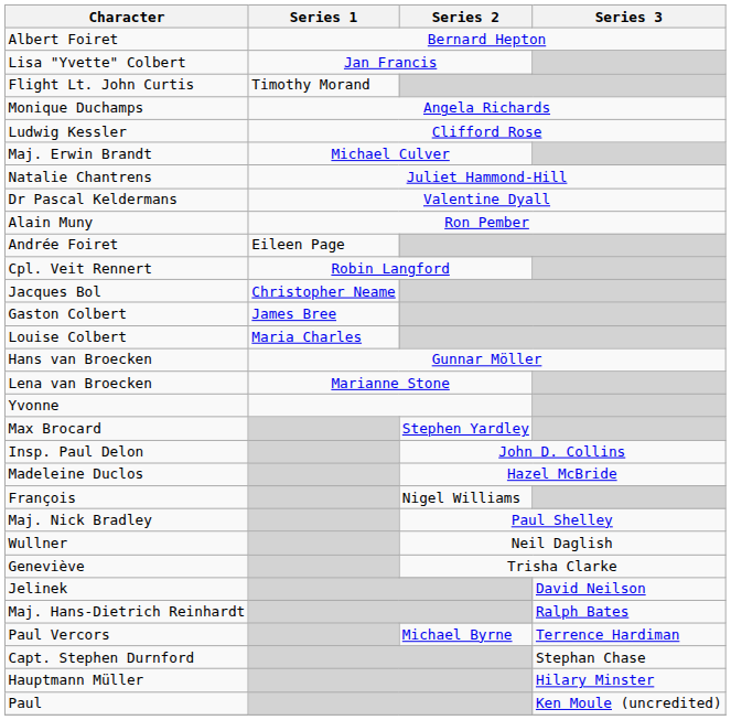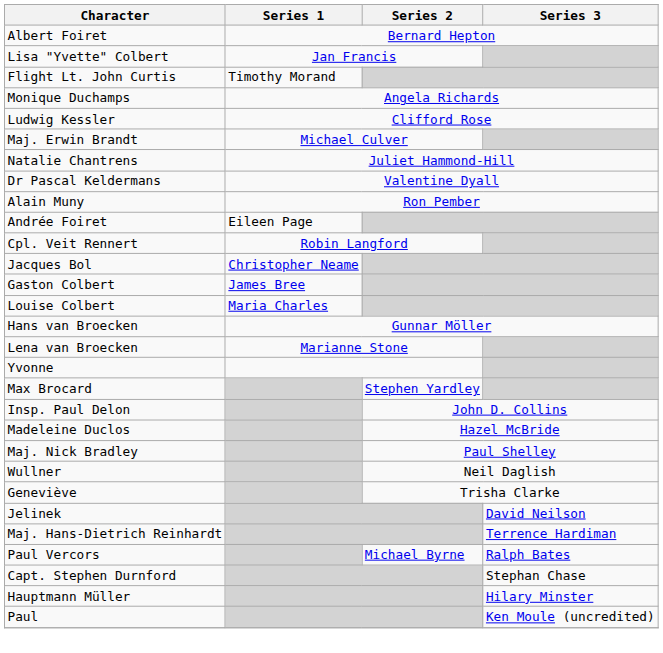 <table class="wikitable">
 <tr>
 <th>Character</th>
 <th>Series 1</th>
 <th>Series 2</th>
 <th>Series 3</th>
 </tr>
 <tr>
 <td>Albert Foiret</td>
 <td colspan="3" style="text-align:center;"><a href='#'>Bernard Hepton</a></td>
 </tr>
 <tr>
 <td>Lisa "Yvette" Colbert</td>
 <td colspan="2" style="text-align:center;"><a href='#'>Jan Francis</a></td>
 <td bgcolor=lightgray></td>
 </tr>
 <tr>
 <td>Flight Lt. John Curtis</td>
 <td>Timothy Morand</td>
 <td colspan="2" bgcolor=lightgray></td>
 </tr>
 <tr>
 <td>Monique Duchamps</td>
 <td colspan="3" style="text-align:center;"><a href='#'>Angela Richards</a></td>
 </tr>
 <tr>
 <td>Ludwig Kessler</td>
 <td colspan="3" style="text-align:center;"><a href='#'>Clifford Rose</a></td>
 </tr>
 <tr>
 <td>Maj. Erwin Brandt</td>
 <td colspan="2" style="text-align:center;"><a href='#'>Michael Culver</a></td>
 <td bgcolor=lightgray></td>
 </tr>
 <tr>
 <td>Natalie Chantrens</td>
 <td colspan="3" style="text-align:center;"><a href='#'>Juliet Hammond-Hill</a></td>
 </tr>
 <tr>
 <td>Dr Pascal Keldermans</td>
 <td colspan="3" style="text-align:center;"><a href='#'>Valentine Dyall</a></td>
 </tr>
 <tr>
 <td>Alain Muny</td>
 <td colspan="3" style="text-align:center;"><a href='#'>Ron Pember</a></td>
 </tr>
 <tr>
 <td>Andrée Foiret</td>
 <td>Eileen Page</td>
 <td colspan="2" bgcolor=lightgray></td>
 </tr>
 <tr>
 <td>Cpl. Veit Rennert</td>
 <td colspan="2" style="text-align:center;"><a href='#'>Robin Langford</a></td>
 <td bgcolor=lightgray></td>
 </tr>
 <tr>
 <td>Jacques Bol</td>
 <td><a href='#'>Christopher Neame</a></td>
 <td colspan="2" bgcolor=lightgray></td>
 </tr>
 <tr>
 <td>Gaston Colbert</td>
 <td><a href='#'>James Bree</a></td>
 <td colspan="2" bgcolor=lightgray></td>
 </tr>
 <tr>
 <td>Louise Colbert</td>
 <td><a href='#'>Maria Charles</a></td>
 <td colspan="2" bgcolor=lightgray></td>
 </tr>
 <tr>
 <td>Hans van Broecken</td>
 <td colspan="3" style="text-align:center;"><a href='#'>Gunnar Möller</a></td>
 </tr>
 <tr>
 <td>Lena van Broecken</td>
 <td colspan="2" style="text-align:center;"><a href='#'>Marianne Stone</a></td>
 <td bgcolor=lightgray></td>
 </tr>
 <tr>
 <td>Yvonne</td>
 <td colspan="2"></td>
 <td bgcolor=lightgray></td>
 </tr>
 <tr>
 <td>Max Brocard</td>
 <td bgcolor=lightgray></td>
 <td><a href='#'>Stephen Yardley</a></td>
 <td bgcolor=lightgray></td>
 </tr>
 <tr>
 <td>Insp. Paul Delon</td>
 <td bgcolor=lightgray></td>
 <td colspan="2" style="text-align:center;"><a href='#'>John D. Collins</a></td>
 </tr>
 <tr>
 <td>Madeleine Duclos</td>
 <td bgcolor=lightgray></td>
 <td colspan="2" style="text-align:center;"><a href='#'>Hazel McBride</a></td>
 </tr>
 <tr>
-<td>François</td>
-<td bgcolor=lightgray></td>
-<td>Nigel Williams</td>
-<td bgcolor=lightgray></td>
-</tr>
-<tr>
 <td>Maj. Nick Bradley</td>
 <td bgcolor=lightgray></td>
 <td colspan="2" style="text-align:center;"><a href='#'>Paul Shelley</a></td>
 </tr>
 <tr>
 <td>Wullner</td>
 <td bgcolor=lightgray></td>
 <td colspan="2" style="text-align:center;">Neil Daglish</td>
 </tr>
 <tr>
 <td>Geneviève</td>
 <td bgcolor=lightgray></td>
 <td colspan="2" style="text-align:center;">Trisha Clarke</td>
 </tr>
 <tr>
 <td>Jelinek</td>
 <td colspan="2" bgcolor=lightgray></td>
 <td><a href='#'>David Neilson</a></td>
 </tr>
 <tr>
 <td>Maj. Hans-Dietrich Reinhardt</td>
 <td colspan="2" bgcolor=lightgray></td>
-<td><a href='#'>Ralph Bates</a></td>
+<td><a href='#'>Terrence Hardiman</a></td>
 </tr>
 <tr>
 <td>Paul Vercors</td>
 <td bgcolor=lightgray></td>
 <td><a href='#'>Michael Byrne</a></td>
-<td><a href='#'>Terrence Hardiman</a></td>
+<td><a href='#'>Ralph Bates</a></td>
 </tr>
 <tr>
 <td>Capt. Stephen Durnford</td>
 <td colspan="2" bgcolor=lightgray></td>
 <td>Stephan Chase</td>
 </tr>
 <tr>
 <td>Hauptmann Müller</td>
 <td colspan="2" bgcolor=lightgray></td>
 <td><a href='#'>Hilary Minster</a></td>
 </tr>
 <tr>
 <td>Paul</td>
 <td colspan="2" bgcolor=lightgray></td>
 <td><a href='#'>Ken Moule</a> (uncredited)</td>
 </tr>
 <tr>
 </tr>
 </table>
